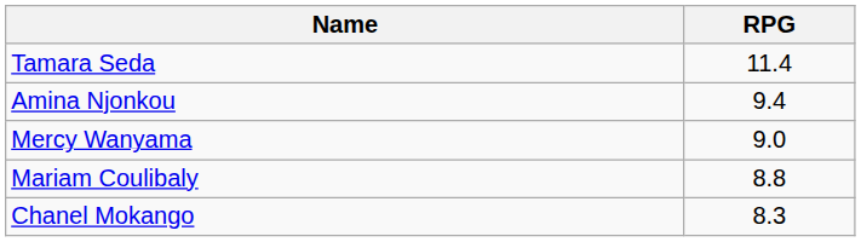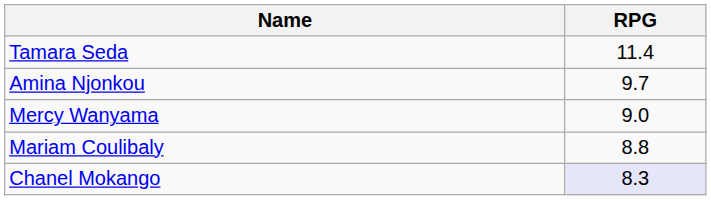 <table class=wikitable width="90%">
 <tr>
 <th width="80%">Name</th>
 <th width="20%">RPG</th>
 </tr>
 <tr>
 <td> <a href='#'>Tamara Seda</a></td>
 <td align=center>11.4</td>
 </tr>
 <tr>
 <td> <a href='#'>Amina Njonkou</a></td>
-<td align=center>9.4</td>
+<td align=center>9.7</td>
 </tr>
 <tr>
 <td> <a href='#'>Mercy Wanyama</a></td>
 <td align=center>9.0</td>
 </tr>
 <tr>
 <td> <a href='#'>Mariam Coulibaly</a></td>
 <td align=center>8.8</td>
 </tr>
 <tr>
 <td> <a href='#'>Chanel Mokango</a></td>
-<td align=center>8.3</td>
+<td align=center style="background: lavender;">8.3</td>
 </tr>
 </table>
